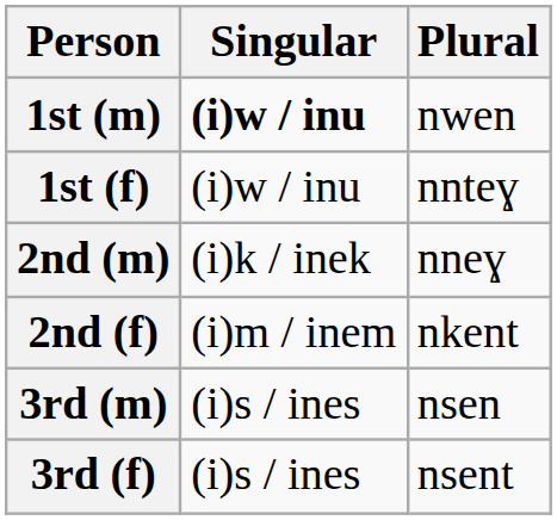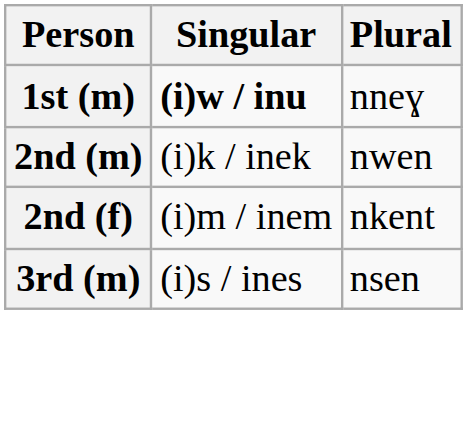 <table class="wikitable">
 <tr>
 <th>Person</th>
 <th>Singular</th>
 <th>Plural</th>
 </tr>
 <tr>
 <th>1st (m)</th>
 <td><strong>(i)w / inu</strong></td>
-<td>nwen</td>
-</tr>
-<tr>
-<th>1st (f)</th>
-<td>(i)w / inu</td>
-<td>nnteɣ</td>
+<td>nneɣ</td>
 </tr>
 <tr>
 <th>2nd (m)</th>
 <td>(i)k / inek</td>
-<td>nneɣ</td>
+<td>nwen</td>
 </tr>
 <tr>
 <th>2nd (f)</th>
 <td>(i)m / inem</td>
 <td>nkent</td>
 </tr>
 <tr>
 <th>3rd (m)</th>
 <td>(i)s / ines</td>
 <td>nsen</td>
 </tr>
-<tr>
-<th>3rd (f)</th>
-<td>(i)s / ines</td>
-<td>nsent</td>
-</tr>
 </table>
